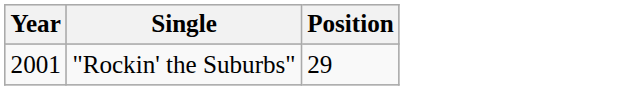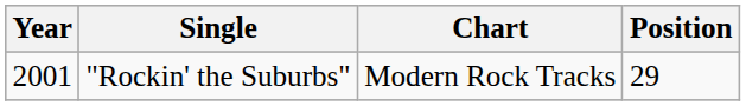 <table class="wikitable">
 <tr>
 <th>Year</th>
 <th>Single</th>
+<th>Chart</th>
 <th>Position</th>
 </tr>
 <tr>
 <td>2001</td>
 <td>"Rockin' the Suburbs"</td>
+<td>Modern Rock Tracks</td>
 <td>29</td>
 </tr>
 </table>
